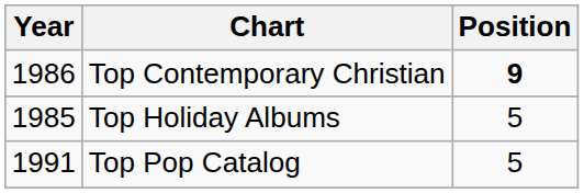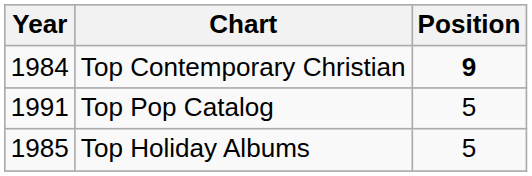 <table class="wikitable">
 <tr>
 <th>Year</th>
 <th>Chart</th>
 <th>Position</th>
 </tr>
 <tr>
-<td>1986</td>
+<td>1984</td>
 <td>Top Contemporary Christian</td>
 <td align="center"><strong>9</strong></td>
+</tr>
+<tr>
+<td>1991</td>
+<td>Top Pop Catalog</td>
+<td align="center">5</td>
 </tr>
 <tr>
 <td>1985</td>
 <td>Top Holiday Albums</td>
 <td align="center">5</td>
 </tr>
-<tr>
-<td>1991</td>
-<td>Top Pop Catalog</td>
-<td align="center">5</td>
-</tr>
 </table>
